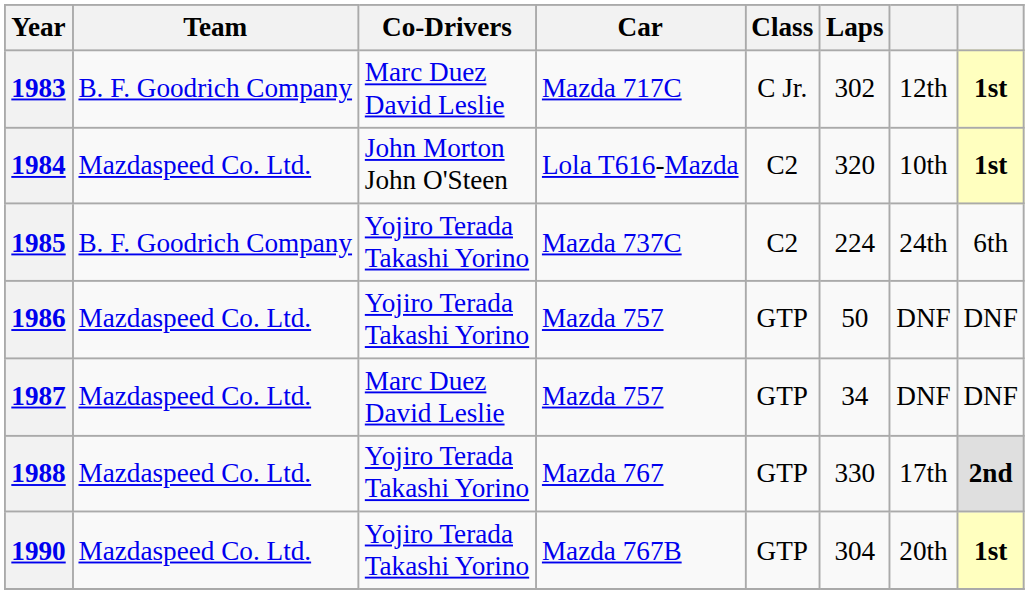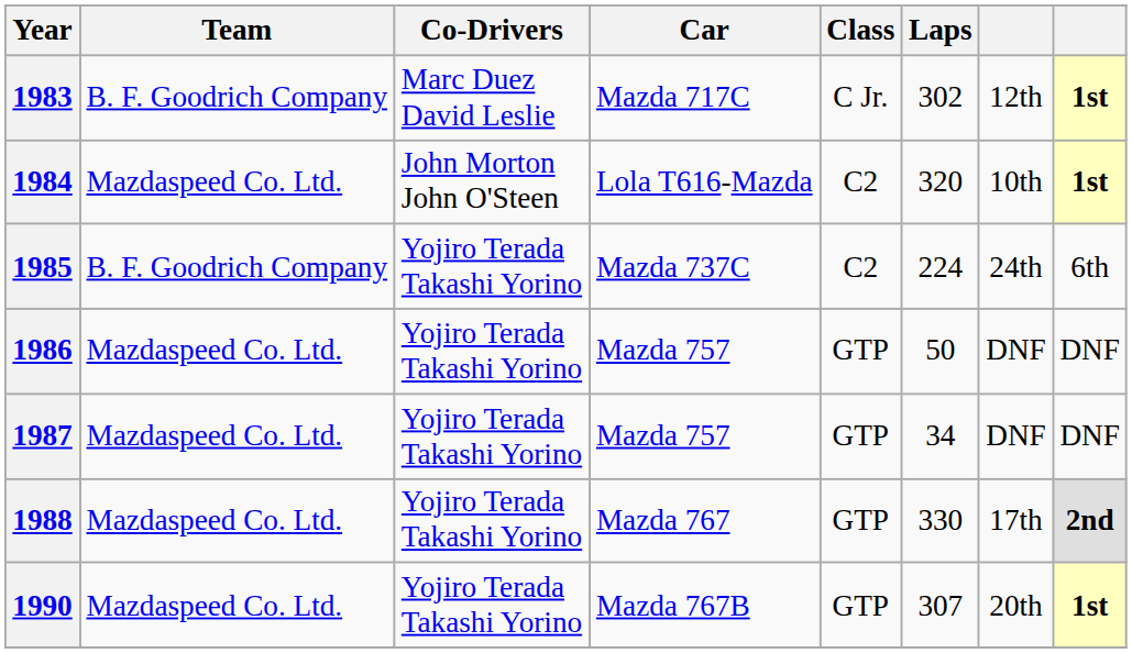 <table class="wikitable" style="text-align:center; font-size:90%">
 <tr>
 <th>Year</th>
 <th>Team</th>
 <th>Co-Drivers</th>
 <th>Car</th>
 <th>Class</th>
 <th>Laps</th>
 <th></th>
 <th></th>
 </tr>
 <tr>
 <th><a href='#'>1983</a></th>
 <td align="left"> <a href='#'>B. F. Goodrich Company</a></td>
 <td align="left"> <a href='#'>Marc Duez</a><br> <a href='#'>David Leslie</a></td>
 <td align="left"><a href='#'>Mazda 717C</a></td>
 <td>C Jr.</td>
 <td>302</td>
 <td>12th</td>
 <td style="background:#FFFFBF;"><strong>1st</strong></td>
 </tr>
 <tr>
 <th><a href='#'>1984</a></th>
 <td align="left"> <a href='#'>Mazdaspeed Co. Ltd.</a></td>
 <td align="left"> <a href='#'>John Morton</a><br> John O'Steen</td>
 <td align="left"><a href='#'>Lola T616</a>-<a href='#'>Mazda</a></td>
 <td>C2</td>
 <td>320</td>
 <td>10th</td>
 <td style="background:#FFFFBF;"><strong>1st</strong></td>
 </tr>
 <tr>
 <th><a href='#'>1985</a></th>
 <td align="left"> <a href='#'>B. F. Goodrich Company</a></td>
 <td align="left"> <a href='#'>Yojiro Terada</a><br> <a href='#'>Takashi Yorino</a></td>
 <td align="left"><a href='#'>Mazda 737C</a></td>
 <td>C2</td>
 <td>224</td>
 <td>24th</td>
 <td>6th</td>
 </tr>
 <tr>
 <th><a href='#'>1986</a></th>
 <td align="left"> <a href='#'>Mazdaspeed Co. Ltd.</a></td>
 <td align="left"> <a href='#'>Yojiro Terada</a><br> <a href='#'>Takashi Yorino</a></td>
 <td align="left"><a href='#'>Mazda 757</a></td>
 <td>GTP</td>
 <td>50</td>
 <td>DNF</td>
 <td>DNF</td>
 </tr>
 <tr>
 <th><a href='#'>1987</a></th>
 <td align="left"> <a href='#'>Mazdaspeed Co. Ltd.</a></td>
-<td align="left"> <a href='#'>Marc Duez</a><br> <a href='#'>David Leslie</a></td>
+<td align="left"> <a href='#'>Yojiro Terada</a><br> <a href='#'>Takashi Yorino</a></td>
 <td align="left"><a href='#'>Mazda 757</a></td>
 <td>GTP</td>
 <td>34</td>
 <td>DNF</td>
 <td>DNF</td>
 </tr>
 <tr>
 <th><a href='#'>1988</a></th>
 <td align="left"> <a href='#'>Mazdaspeed Co. Ltd.</a></td>
 <td align="left"> <a href='#'>Yojiro Terada</a><br> <a href='#'>Takashi Yorino</a></td>
 <td align="left"><a href='#'>Mazda 767</a></td>
 <td>GTP</td>
 <td>330</td>
 <td>17th</td>
 <td style="background:#DFDFDF;"><strong>2nd</strong></td>
 </tr>
 <tr>
 <th><a href='#'>1990</a></th>
 <td align="left"> <a href='#'>Mazdaspeed Co. Ltd.</a></td>
 <td align="left"> <a href='#'>Yojiro Terada</a><br> <a href='#'>Takashi Yorino</a></td>
 <td align="left"><a href='#'>Mazda 767B</a></td>
 <td>GTP</td>
-<td>304</td>
+<td>307</td>
 <td>20th</td>
 <td style="background:#FFFFBF;"><strong>1st</strong></td>
 </tr>
 <tr>
 </tr>
 </table>
